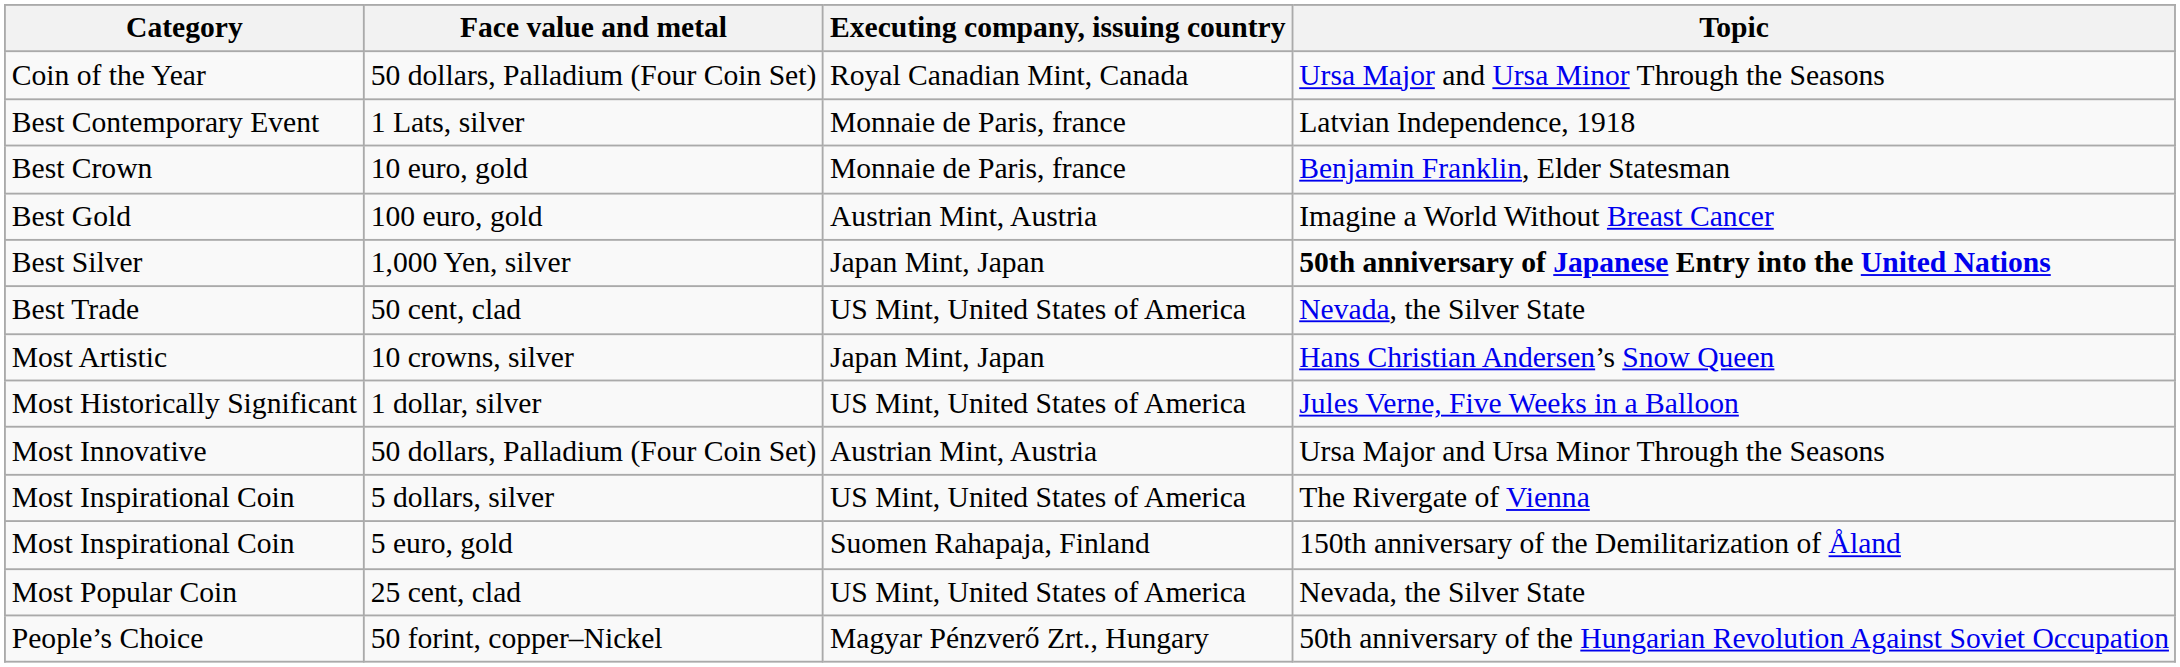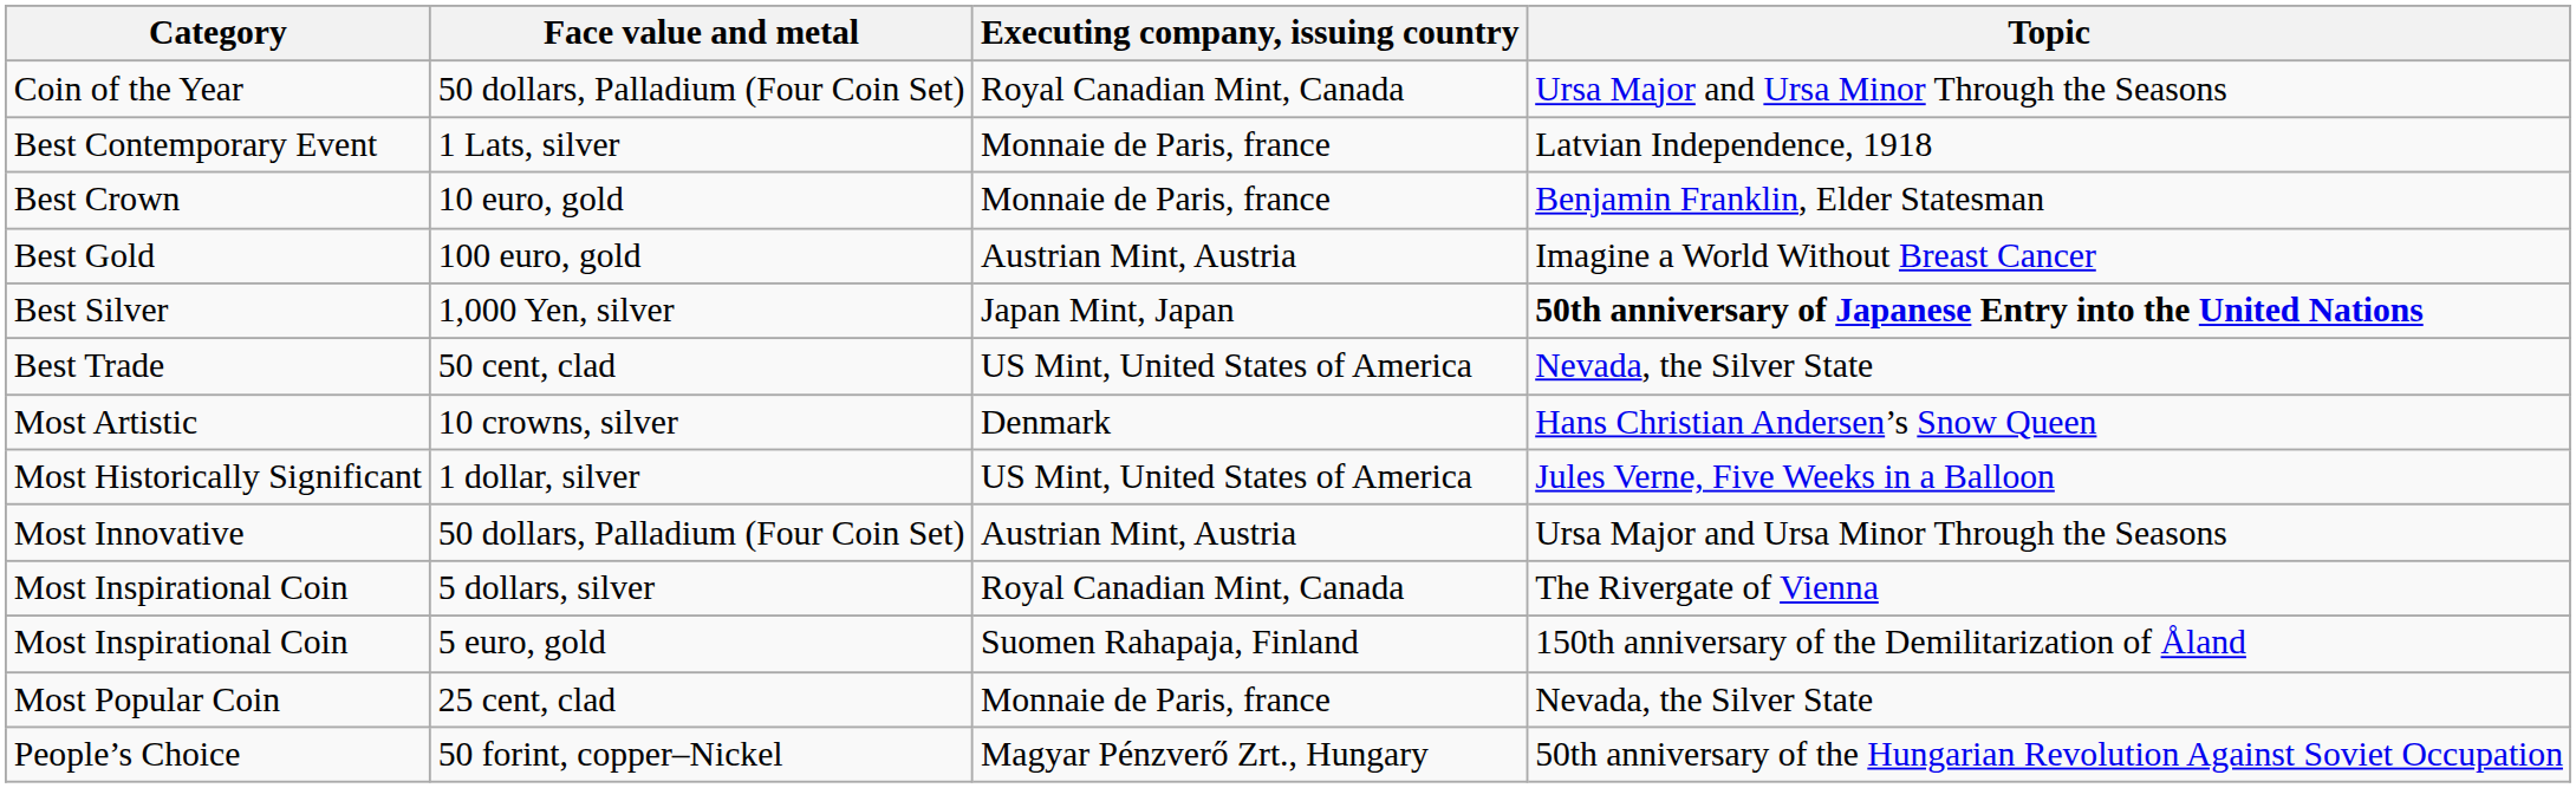 <table class="wikitable plainrowheaders">
 <tr>
 <th>Category</th>
 <th>Face value and metal</th>
 <th>Executing company, issuing country</th>
 <th>Topic</th>
 </tr>
 <tr>
 <td>Coin of the Year</td>
 <td>50 dollars, Palladium (Four Coin Set)</td>
 <td>Royal Canadian Mint, Canada</td>
 <td><a href='#'>Ursa Major</a> and <a href='#'>Ursa Minor</a> Through the Seasons</td>
 </tr>
 <tr>
 <td>Best Contemporary Event</td>
 <td>1 Lats, silver</td>
 <td>Monnaie de Paris, france</td>
 <td>Latvian Independence, 1918</td>
 </tr>
 <tr>
 <td>Best Crown</td>
 <td>10 euro, gold</td>
 <td>Monnaie de Paris, france</td>
 <td><a href='#'>Benjamin Franklin</a>, Elder Statesman</td>
 </tr>
 <tr>
 <td>Best Gold</td>
 <td>100 euro, gold</td>
 <td>Austrian Mint, Austria</td>
 <td>Imagine a World Without <a href='#'>Breast Cancer</a></td>
 </tr>
 <tr>
 <td>Best Silver</td>
 <td>1,000 Yen, silver</td>
 <td>Japan Mint, Japan</td>
 <td><strong>50th anniversary of <a href='#'>Japanese</a> Entry into the <a href='#'>United Nations</a></strong></td>
 </tr>
 <tr>
 <td>Best Trade</td>
 <td>50 cent, clad</td>
 <td>US Mint, United States of America</td>
 <td><a href='#'>Nevada</a>, the Silver State</td>
 </tr>
 <tr>
 <td>Most Artistic</td>
 <td>10 crowns, silver</td>
-<td>Japan Mint, Japan</td>
+<td>Denmark</td>
 <td><a href='#'>Hans Christian Andersen</a>’s <a href='#'>Snow Queen</a></td>
 </tr>
 <tr>
 <td>Most Historically Significant</td>
 <td>1 dollar, silver</td>
 <td>US Mint, United States of America</td>
 <td><a href='#'>Jules Verne, Five Weeks in a Balloon</a></td>
 </tr>
 <tr>
 <td>Most Innovative</td>
 <td>50 dollars, Palladium (Four Coin Set)</td>
 <td>Austrian Mint, Austria</td>
 <td>Ursa Major and Ursa Minor Through the Seasons</td>
 </tr>
 <tr>
 <td>Most Inspirational Coin</td>
 <td>5 dollars, silver</td>
-<td>US Mint, United States of America</td>
+<td>Royal Canadian Mint, Canada</td>
 <td>The Rivergate of <a href='#'>Vienna</a></td>
 </tr>
 <tr>
 <td>Most Inspirational Coin</td>
 <td>5 euro, gold</td>
 <td>Suomen Rahapaja, Finland</td>
 <td>150th anniversary of the Demilitarization of <a href='#'>Åland</a></td>
 </tr>
 <tr>
 <td>Most Popular Coin</td>
 <td>25 cent, clad</td>
-<td>US Mint, United States of America</td>
+<td>Monnaie de Paris, france</td>
 <td>Nevada, the Silver State</td>
 </tr>
 <tr>
 <td>People’s Choice</td>
 <td>50 forint, copper–Nickel</td>
 <td>Magyar Pénzverő Zrt., Hungary</td>
 <td>50th anniversary of the <a href='#'>Hungarian Revolution Against Soviet Occupation</a></td>
 </tr>
 </table>
